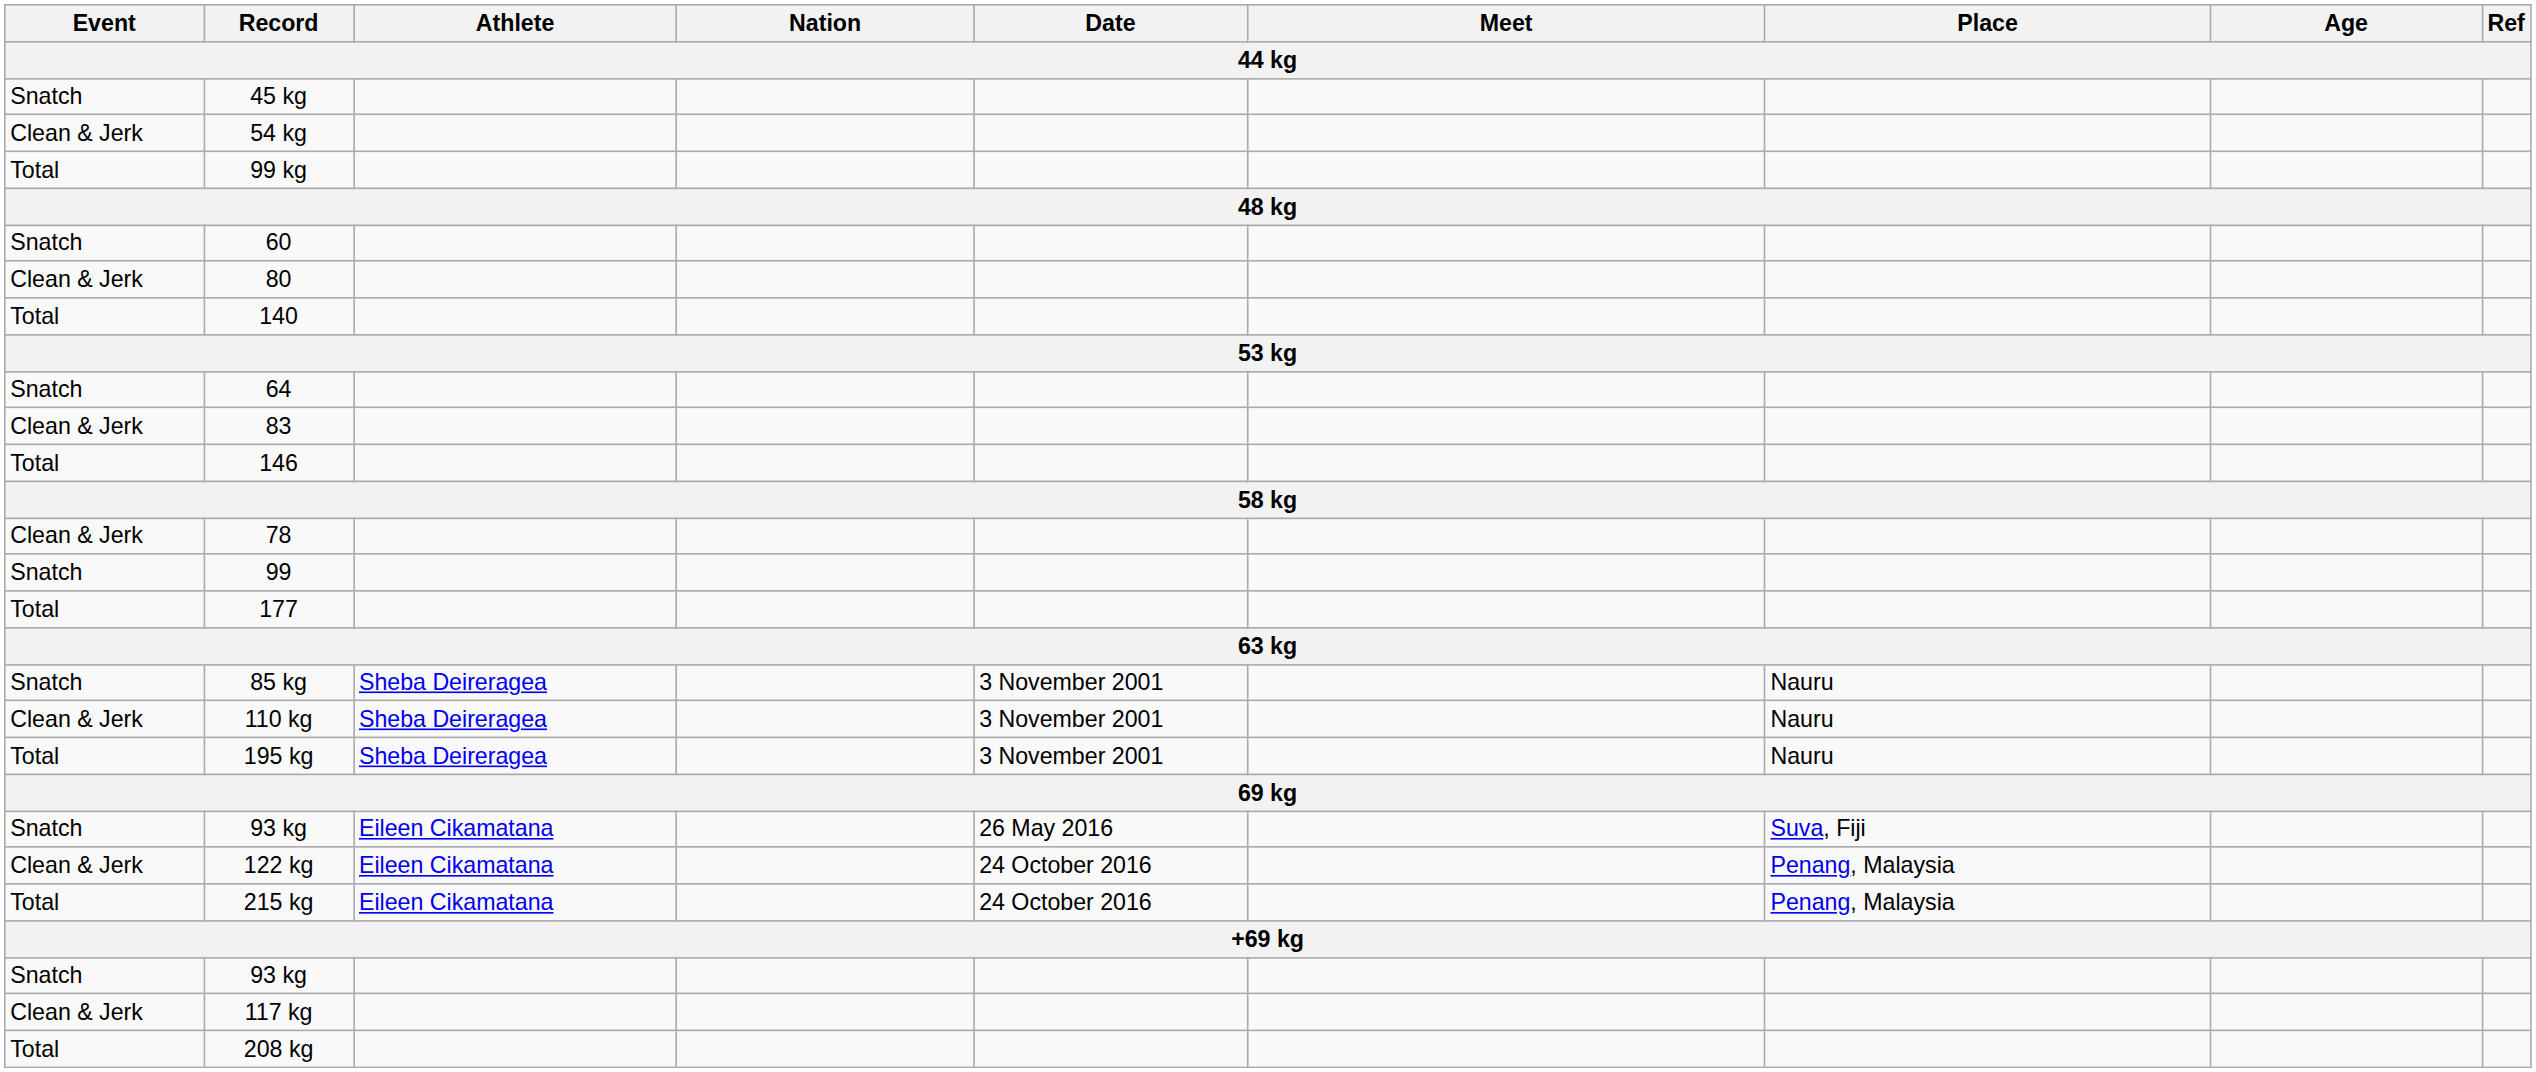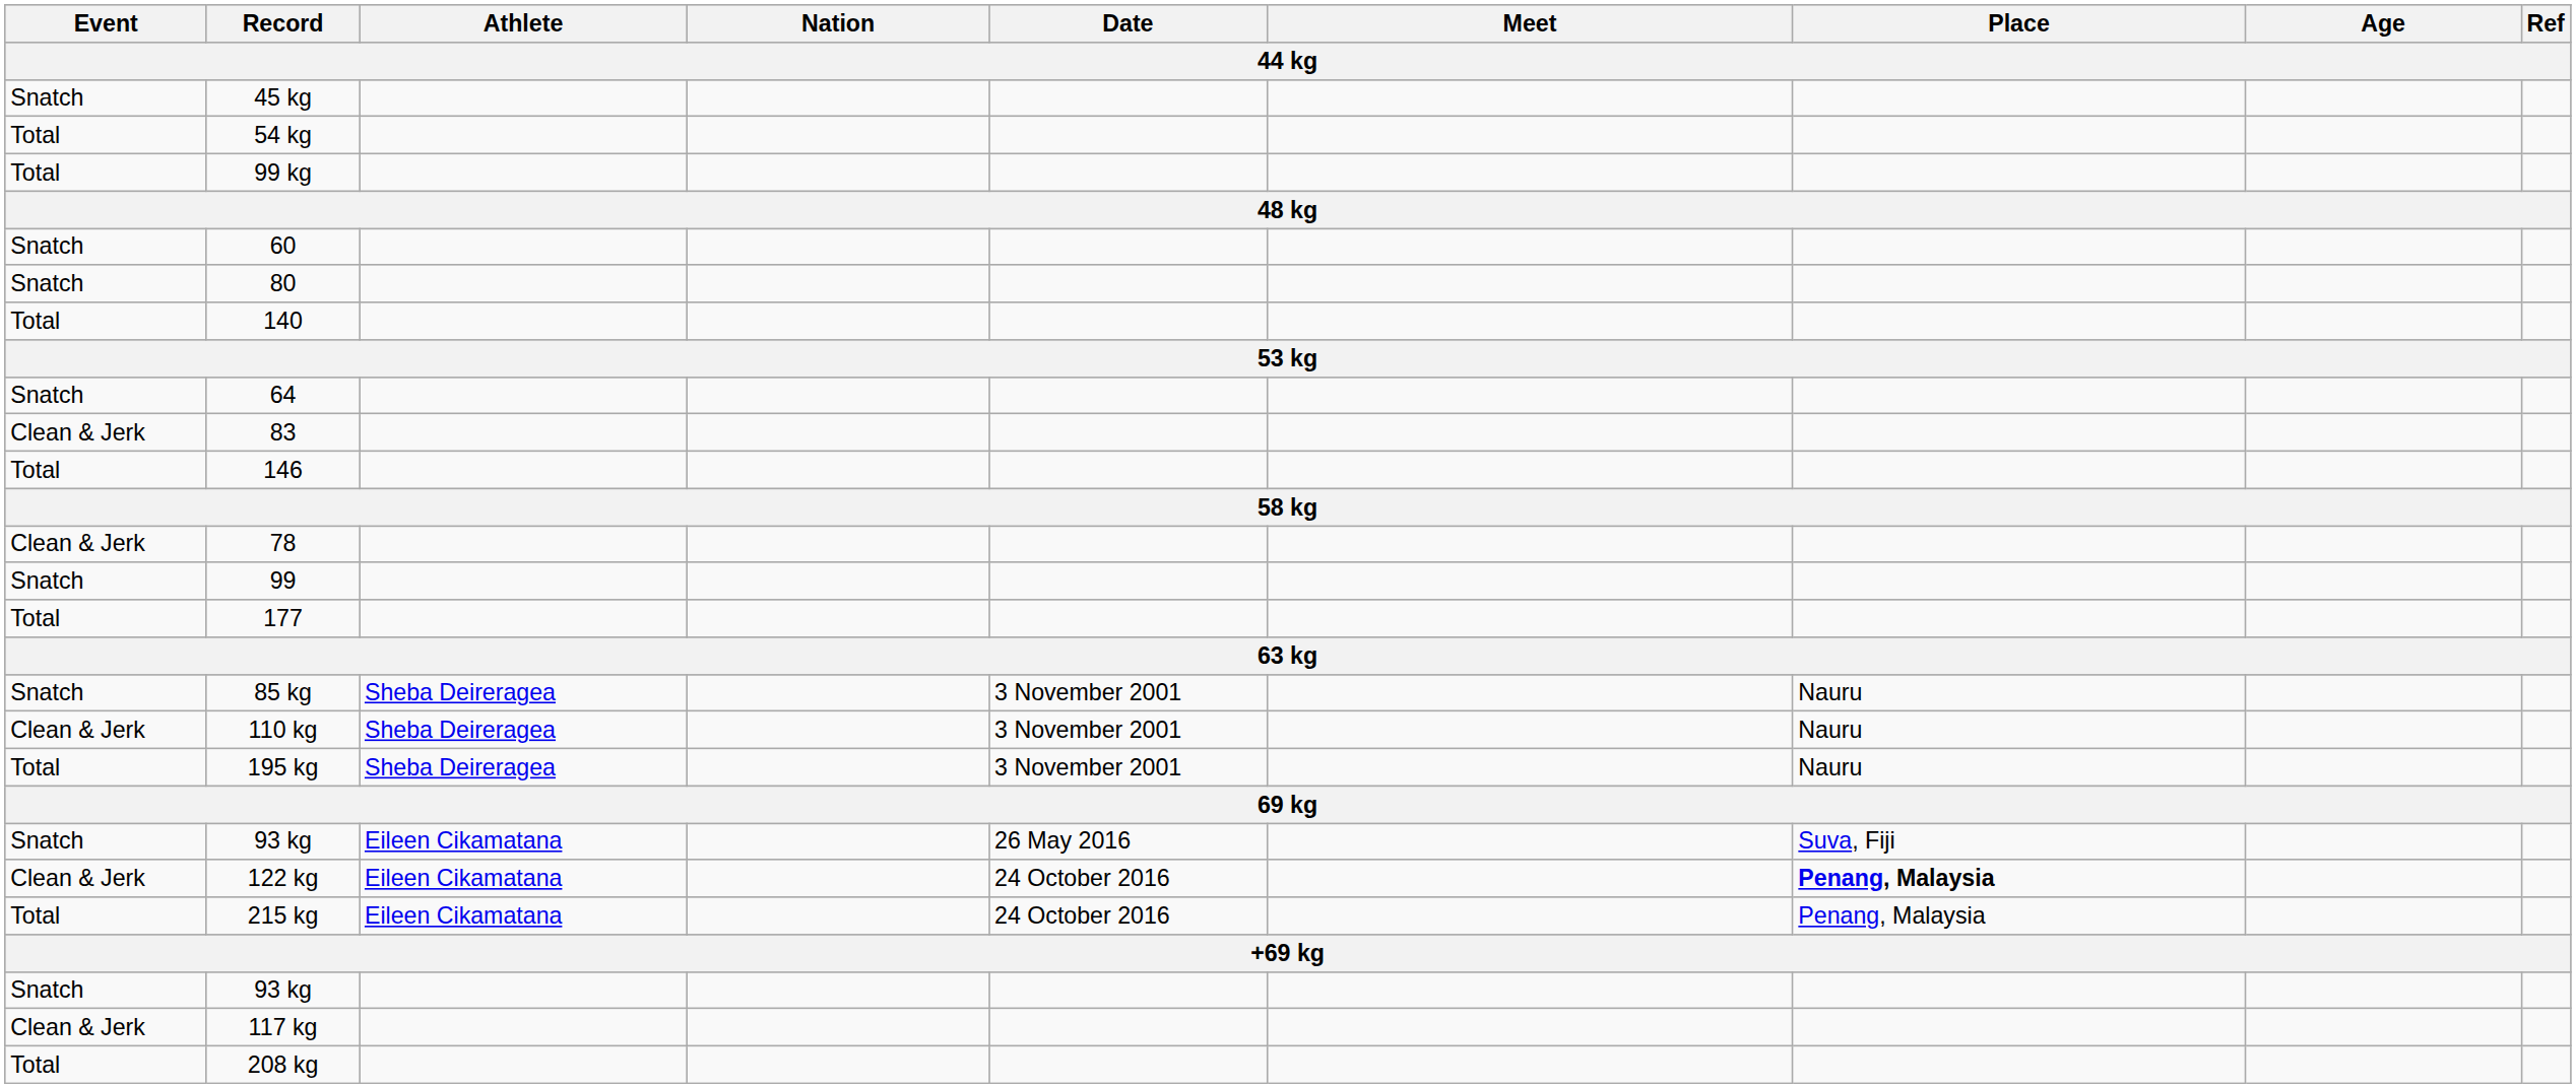 <table class="wikitable" style="font-size:90%;">
 <tr>
 <th width=8%>Event</th>
 <th width=6%>Record</th>
 <th width=13%>Athlete</th>
 <th width=12%>Nation</th>
 <th width=11%>Date</th>
 <th width=21%>Meet</th>
 <th width=18%>Place</th>
 <th width=11%>Age</th>
 <th>Ref</th>
 </tr>
 <tr bgcolor="#DDDDDD">
 <th colspan="9">44 kg</th>
 </tr>
 <tr>
 <td>Snatch</td>
 <td align=center>45 kg</td>
 <td></td>
 <td></td>
 <td></td>
 <td></td>
 <td></td>
 <td></td>
 <td></td>
 </tr>
 <tr>
-<td>Clean & Jerk</td>
+<td>Total</td>
 <td align=center>54 kg</td>
 <td></td>
 <td></td>
 <td></td>
 <td></td>
 <td></td>
 <td></td>
 <td></td>
 </tr>
 <tr>
 <td>Total</td>
 <td align=center>99 kg</td>
 <td></td>
 <td></td>
 <td></td>
 <td></td>
 <td></td>
 <td></td>
 <td></td>
 </tr>
 <tr bgcolor="#DDDDDD">
 <th colspan="9">48 kg</th>
 </tr>
 <tr>
 <td>Snatch</td>
 <td align=center>60</td>
 <td></td>
 <td></td>
 <td></td>
 <td></td>
 <td></td>
 <td></td>
 <td></td>
 </tr>
 <tr>
-<td>Clean & Jerk</td>
+<td>Snatch</td>
 <td align=center>80</td>
 <td></td>
 <td></td>
 <td></td>
 <td></td>
 <td></td>
 <td></td>
 <td></td>
 </tr>
 <tr>
 <td>Total</td>
 <td align=center>140</td>
 <td></td>
 <td></td>
 <td></td>
 <td></td>
 <td></td>
 <td></td>
 <td></td>
 </tr>
 <tr bgcolor="#DDDDDD">
 <th colspan="9">53 kg</th>
 </tr>
 <tr>
 <td>Snatch</td>
 <td align=center>64</td>
 <td></td>
 <td></td>
 <td></td>
 <td></td>
 <td></td>
 <td></td>
 <td></td>
 </tr>
 <tr>
 <td>Clean & Jerk</td>
 <td align=center>83</td>
 <td></td>
 <td></td>
 <td></td>
 <td></td>
 <td></td>
 <td></td>
 <td></td>
 </tr>
 <tr>
 <td>Total</td>
 <td align=center>146</td>
 <td></td>
 <td></td>
 <td></td>
 <td></td>
 <td></td>
 <td></td>
 <td></td>
 </tr>
 <tr bgcolor="#DDDDDD">
 <th colspan="9">58 kg</th>
 </tr>
 <tr>
 <td>Clean & Jerk</td>
 <td align=center>78</td>
 <td></td>
 <td></td>
 <td></td>
 <td></td>
 <td></td>
 <td></td>
 <td></td>
 </tr>
 <tr>
 <td>Snatch</td>
 <td align=center>99</td>
 <td></td>
 <td></td>
 <td></td>
 <td></td>
 <td></td>
 <td></td>
 <td></td>
 </tr>
 <tr>
 <td>Total</td>
 <td align=center>177</td>
 <td></td>
 <td></td>
 <td></td>
 <td></td>
 <td></td>
 <td></td>
 <td></td>
 </tr>
 <tr bgcolor="#DDDDDD">
 <th colspan="9">63 kg</th>
 </tr>
 <tr>
 <td>Snatch</td>
 <td align=center>85 kg</td>
 <td><a href='#'>Sheba Deireragea</a></td>
 <td></td>
 <td>3 November 2001</td>
 <td></td>
 <td>Nauru</td>
 <td></td>
 <td></td>
 </tr>
 <tr>
 <td>Clean & Jerk</td>
 <td align=center>110 kg</td>
 <td><a href='#'>Sheba Deireragea</a></td>
 <td></td>
 <td>3 November 2001</td>
 <td></td>
 <td>Nauru</td>
 <td></td>
 <td></td>
 </tr>
 <tr>
 <td>Total</td>
 <td align=center>195 kg</td>
 <td><a href='#'>Sheba Deireragea</a></td>
 <td></td>
 <td>3 November 2001</td>
 <td></td>
 <td>Nauru</td>
 <td></td>
 <td></td>
 </tr>
 <tr bgcolor="#DDDDDD">
 <th colspan="9">69 kg</th>
 </tr>
 <tr>
 <td>Snatch</td>
 <td align=center>93 kg</td>
 <td><a href='#'>Eileen Cikamatana</a></td>
 <td></td>
 <td>26 May 2016</td>
 <td></td>
 <td><a href='#'>Suva</a>, Fiji</td>
 <td></td>
 <td></td>
 </tr>
 <tr>
 <td>Clean & Jerk</td>
 <td align=center>122 kg</td>
 <td><a href='#'>Eileen Cikamatana</a></td>
 <td></td>
 <td>24 October 2016</td>
 <td></td>
-<td><a href='#'>Penang</a>, Malaysia</td>
+<td><strong><a href='#'>Penang</a>, Malaysia</strong></td>
 <td></td>
 <td></td>
 </tr>
 <tr>
 <td>Total</td>
 <td align=center>215 kg</td>
 <td><a href='#'>Eileen Cikamatana</a></td>
 <td></td>
 <td>24 October 2016</td>
 <td></td>
 <td><a href='#'>Penang</a>, Malaysia</td>
 <td></td>
 <td></td>
 </tr>
 <tr bgcolor="#DDDDDD">
 <th colspan="9">+69 kg</th>
 </tr>
 <tr>
 <td>Snatch</td>
 <td align=center>93 kg</td>
 <td></td>
 <td></td>
 <td></td>
 <td></td>
 <td></td>
 <td></td>
 <td></td>
 </tr>
 <tr>
 <td>Clean & Jerk</td>
 <td align=center>117 kg</td>
 <td></td>
 <td></td>
 <td></td>
 <td></td>
 <td></td>
 <td></td>
 <td></td>
 </tr>
 <tr>
 <td>Total</td>
 <td align=center>208 kg</td>
 <td></td>
 <td></td>
 <td></td>
 <td></td>
 <td></td>
 <td></td>
 <td></td>
 </tr>
 </table>
